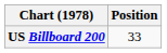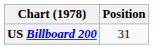 <table class="wikitable plainrowheaders" style="text-align:center">
 <tr>
 <th scope="col">Chart (1978)</th>
 <th scope="col">Position</th>
 </tr>
 <tr>
 <th scope="row">US <em><a href='#'>Billboard 200</a></em></th>
-<td>33</td>
+<td>31</td>
 </tr>
 </table>
